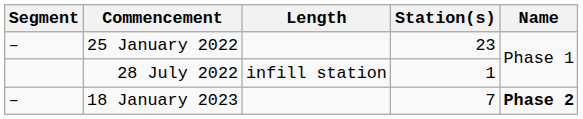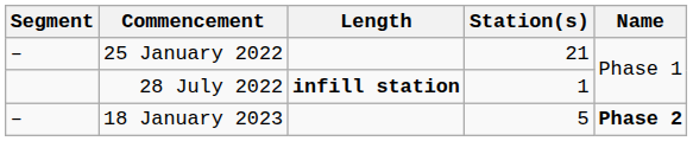 <table class="wikitable" style="border-collapse: collapse; text-align: right;">
 <tr>
 <th>Segment</th>
 <th>Commencement</th>
 <th>Length</th>
 <th>Station(s)</th>
 <th>Name</th>
 </tr>
 <tr>
 <td style="text-align: left;"> – </td>
 <td>25 January 2022</td>
 <td></td>
-<td>23</td>
+<td>21</td>
 <td rowspan="2" style="text-align: left;">Phase 1</td>
 </tr>
 <tr>
 <td style="text-align: left;"></td>
 <td>28 July 2022</td>
-<td>infill station</td>
+<td><strong>infill station</strong></td>
 <td>1</td>
 </tr>
 <tr>
 <td style="text-align: left;"> – </td>
 <td>18 January 2023</td>
 <td></td>
-<td>7</td>
+<td>5</td>
 <td style="text-align: left;"><strong>Phase 2</strong></td>
 </tr>
 </table>
